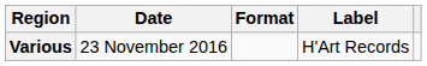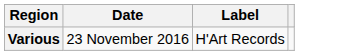 <table class="wikitable plainrowheaders">
 <tr>
 <th scope="col">Region</th>
 <th scope="col">Date</th>
-<th scope="col">Format</th>
 <th scope="col">Label</th>
 <th scope="col"></th>
 </tr>
 <tr>
 <th scope="row">Various</th>
 <td rowspan="1">23 November 2016</td>
-<td rowspan="1"></td>
 <td rowspan="1">H'Art Records</td>
 <td align="center"></td>
 </tr>
 </table>
